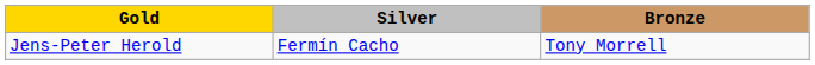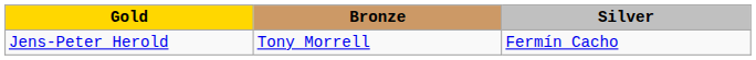 <table class="wikitable" style="text-align:left">
 <tr align="center">
 <td width=200 bgcolor=gold><strong>Gold</strong></td>
+<td width=200 bgcolor=CC9966><strong>Bronze</strong></td>
 <td width=200 bgcolor=silver><strong>Silver</strong></td>
-<td width=200 bgcolor=CC9966><strong>Bronze</strong></td>
 </tr>
 <tr>
 <td><a href='#'>Jens-Peter Herold</a><br><em></em></td>
+<td><a href='#'>Tony Morrell</a><br><em></em></td>
 <td><a href='#'>Fermín Cacho</a><br><em></em></td>
-<td><a href='#'>Tony Morrell</a><br><em></em></td>
 </tr>
 </table>
